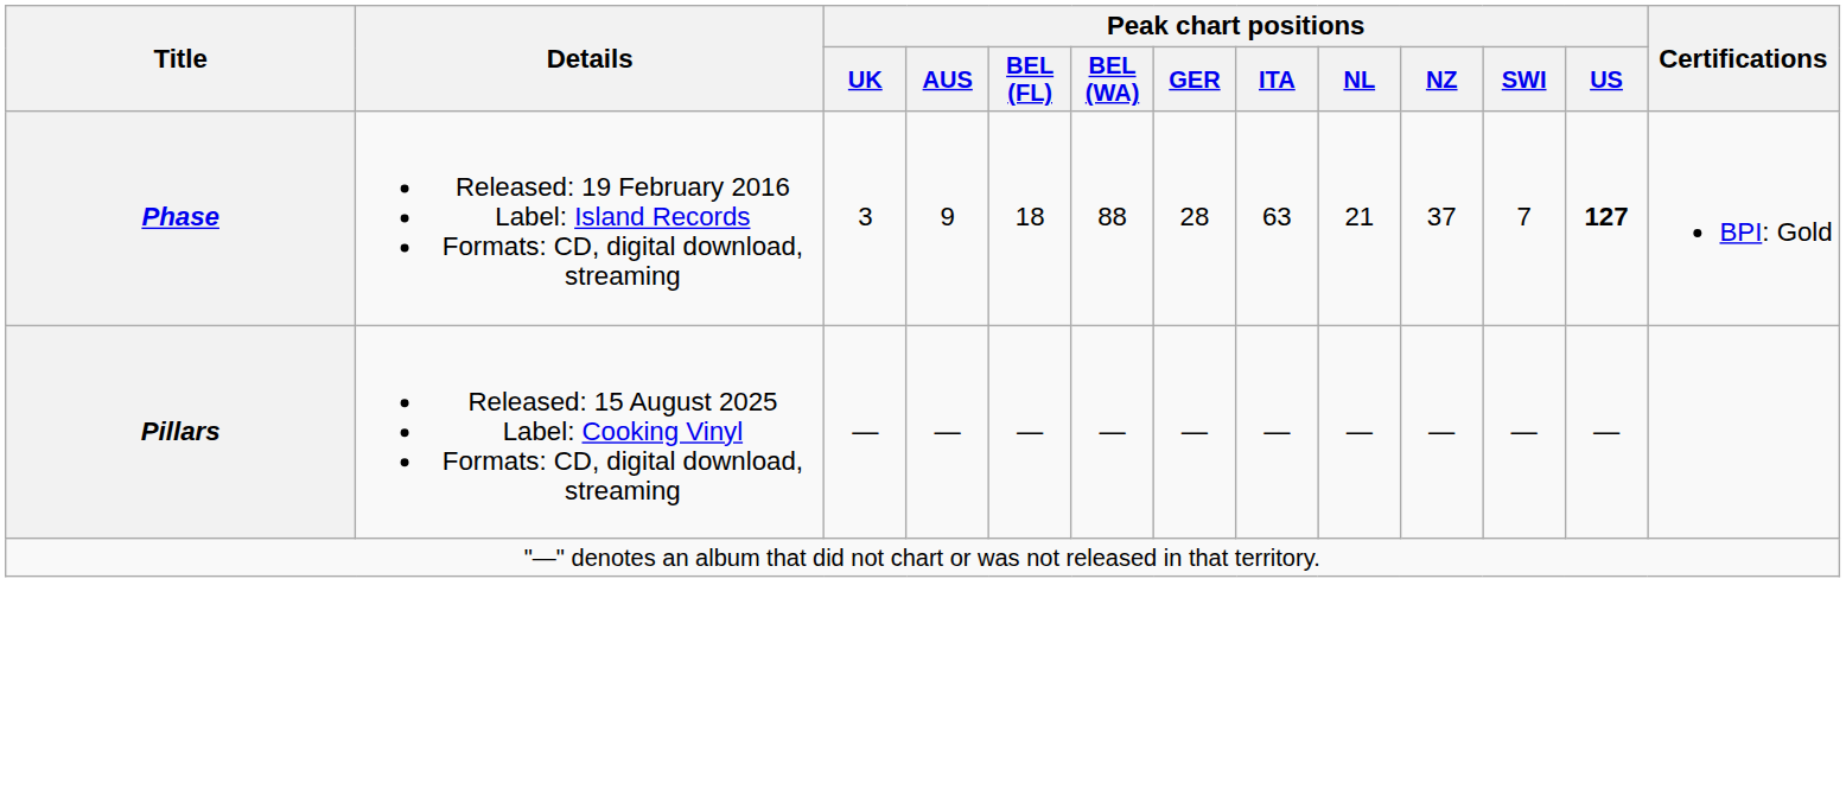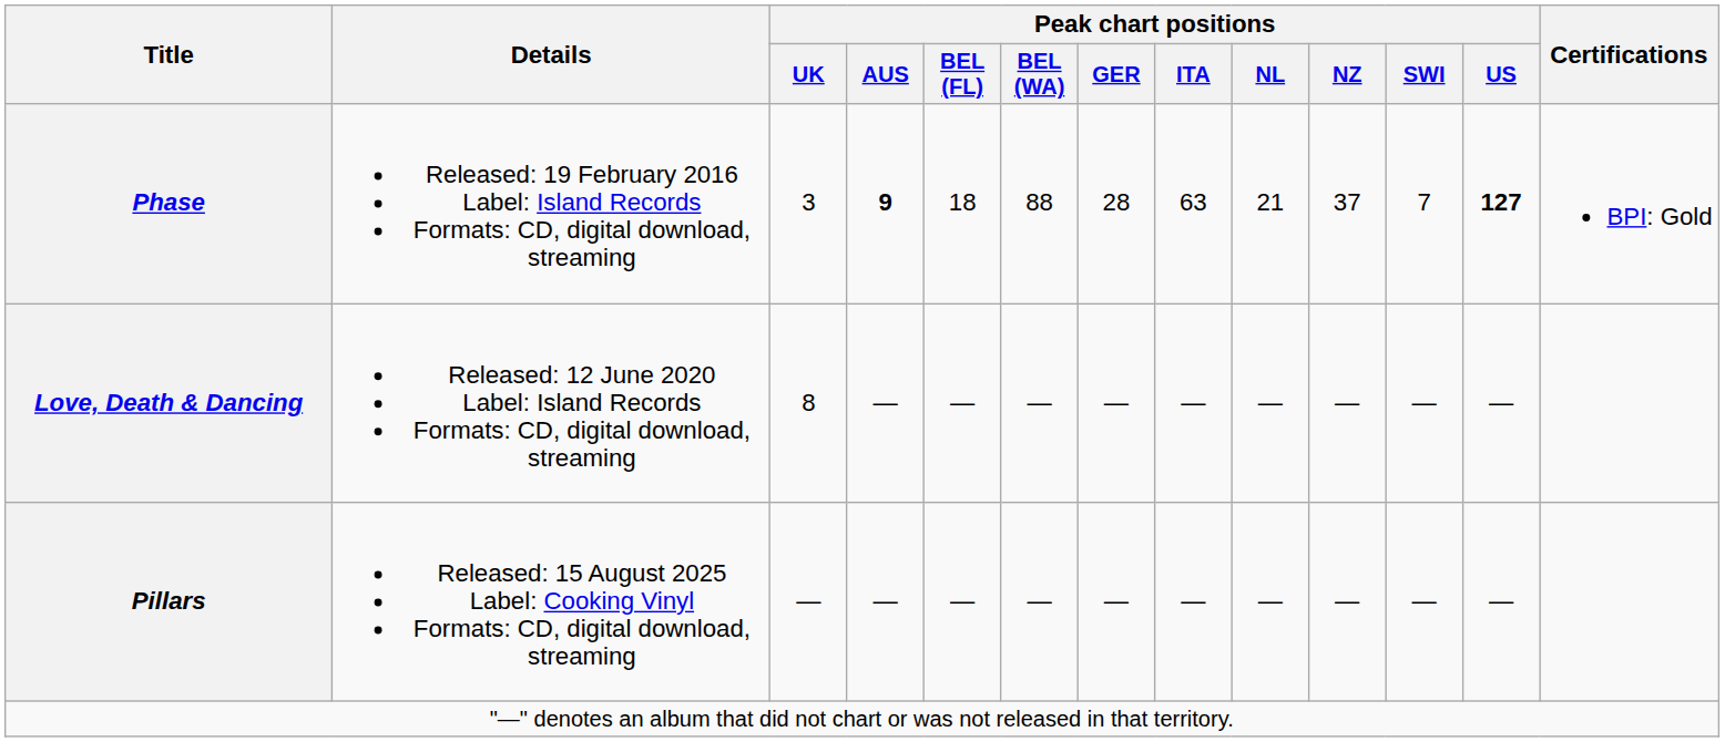 <table class="wikitable plainrowheaders" style="text-align:center;">
 <tr>
 <th scope="col" rowspan="2" style="width:12.8em;">Title</th>
 <th scope="col" rowspan="2" style="width:17.3em;">Details</th>
 <th scope="col" colspan="10">Peak chart positions</th>
 <th scope="col" rowspan="2">Certifications</th>
 </tr>
 <tr>
 <th scope="col" style="width:3em;font-size:90%;"><a href='#'>UK</a><br></th>
 <th scope="col" style="width:3em;font-size:90%;"><a href='#'>AUS</a><br></th>
 <th scope="col" style="width:3em;font-size:90%;"><a href='#'>BEL (FL)</a><br></th>
 <th scope="col" style="width:3em;font-size:90%;"><a href='#'>BEL (WA)</a><br></th>
 <th scope="col" style="width:3em;font-size:90%;"><a href='#'>GER</a></th>
 <th scope="col" style="width:3em;font-size:90%;"><a href='#'>ITA</a><br></th>
 <th scope="col" style="width:3em;font-size:90%;"><a href='#'>NL</a><br></th>
 <th scope="col" style="width:3em;font-size:90%;"><a href='#'>NZ</a><br></th>
 <th scope="col" style="width:3em;font-size:90%;"><a href='#'>SWI</a><br></th>
 <th scope="col" style="width:3em;font-size:90%;"><a href='#'>US</a><br></th>
 </tr>
 <tr>
 <th scope="row"><em><a href='#'>Phase</a></em></th>
 <td><br><ul><li>Released: 19 February 2016</li><li>Label: <a href='#'>Island Records</a></li><li>Formats: CD, digital download, streaming</li></ul></td>
 <td>3</td>
-<td>9</td>
+<td><strong>9</strong></td>
 <td>18</td>
 <td>88</td>
 <td>28</td>
 <td>63</td>
 <td>21</td>
 <td>37</td>
 <td>7</td>
 <td><strong>127</strong></td>
 <td><br><ul><li><a href='#'>BPI</a>: Gold</li></ul></td>
+</tr>
+<tr>
+<th scope="row"><em><a href='#'>Love, Death & Dancing</a></em></th>
+<td><br><ul><li>Released: 12 June 2020</li><li>Label: Island Records</li><li>Formats: CD, digital download, streaming</li></ul></td>
+<td>8</td>
+<td>—</td>
+<td>—</td>
+<td>—</td>
+<td>—</td>
+<td>—</td>
+<td>—</td>
+<td>—</td>
+<td>—</td>
+<td>—</td>
+<td></td>
 </tr>
 <tr>
 <th scope="row"><em>Pillars</em></th>
 <td><br><ul><li>Released: 15 August 2025</li><li>Label: <a href='#'>Cooking Vinyl</a></li><li>Formats: CD, digital download, streaming</li></ul></td>
 <td>—</td>
 <td>—</td>
 <td>—</td>
 <td>—</td>
 <td>—</td>
 <td>—</td>
 <td>—</td>
 <td>—</td>
 <td>—</td>
 <td>—</td>
 <td></td>
 </tr>
 <tr>
 <td colspan="13" style="font-size:90%;">"—" denotes an album that did not chart or was not released in that territory.</td>
 </tr>
 </table>
